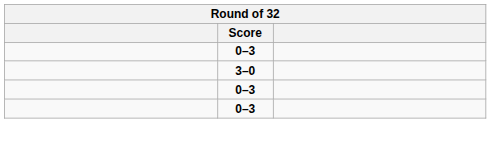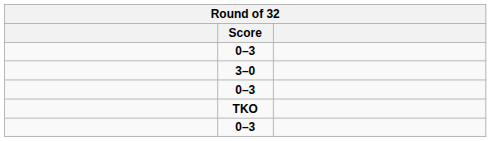 <table class="wikitable" style="text-align: center; font-size:90% ">
 <tr>
 <th colspan=3>Round of 32</th>
 </tr>
 <tr>
 <th align="right" width="250"></th>
 <th width="60">Score</th>
 <th align="left" width="250"></th>
 </tr>
 <tr>
 <td align=left></td>
 <td align=center><strong>0–3</strong></td>
 <td align=left><strong></strong></td>
 </tr>
 <tr>
 <td align=left><strong></strong></td>
 <td align=center><strong>3–0</strong></td>
 <td align=left></td>
 </tr>
 <tr>
 <td align=left></td>
 <td align=center><strong>0–3</strong></td>
 <td align=left><strong></strong></td>
 </tr>
 <tr>
+<td align=left><strong></strong></td>
+<td align=center><strong>TKO</strong></td>
+<td align=left></td>
+</tr>
+<tr>
 <td align=left></td>
 <td align=center><strong>0–3</strong></td>
 <td align=left><strong></strong></td>
 </tr>
 </table>
